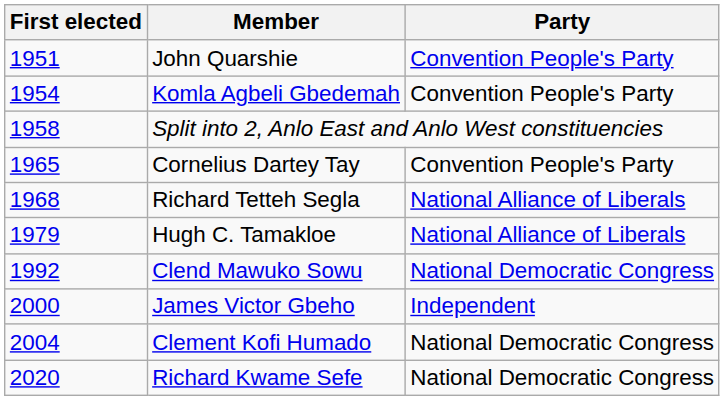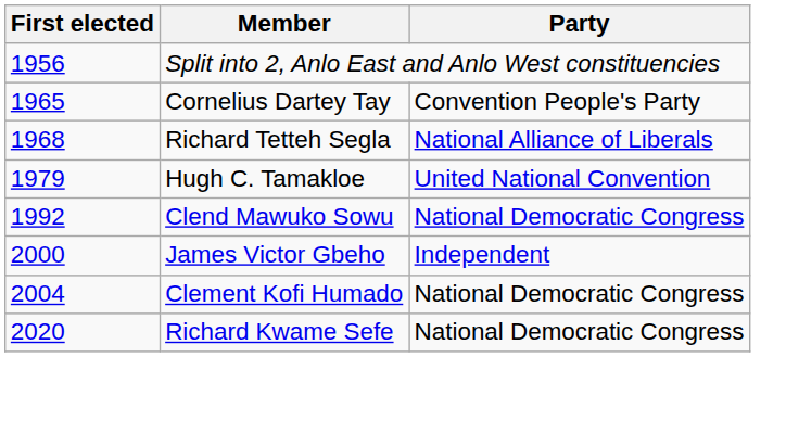 <table class="wikitable">
 <tr>
 <th>First elected</th>
 <th>Member</th>
 <th>Party</th>
 </tr>
 <tr>
-<td><a href='#'>1951</a></td>
-<td>John Quarshie</td>
-<td><a href='#'>Convention People's Party</a></td>
-</tr>
-<tr>
-<td><a href='#'>1954</a></td>
-<td><a href='#'>Komla Agbeli Gbedemah</a></td>
-<td>Convention People's Party</td>
-</tr>
-<tr>
-<td><a href='#'>1958</a></td>
+<td><a href='#'>1956</a></td>
 <td colspan=2><em>Split into 2, Anlo East and Anlo West constituencies</em></td>
 </tr>
 <tr>
 <td><a href='#'>1965</a></td>
 <td>Cornelius Dartey Tay</td>
 <td>Convention People's Party</td>
 </tr>
 <tr>
 <td><a href='#'>1968</a></td>
 <td>Richard Tetteh Segla</td>
 <td><a href='#'>National Alliance of Liberals</a></td>
 </tr>
 <tr>
 <td><a href='#'>1979</a></td>
 <td>Hugh C. Tamakloe</td>
-<td><a href='#'>National Alliance of Liberals</a></td>
+<td><a href='#'>United National Convention</a></td>
 </tr>
 <tr>
 <td><a href='#'>1992</a></td>
 <td><a href='#'>Clend Mawuko Sowu</a></td>
 <td><a href='#'>National Democratic Congress</a></td>
 </tr>
 <tr>
 <td><a href='#'>2000</a></td>
 <td><a href='#'>James Victor Gbeho</a></td>
 <td><a href='#'>Independent</a></td>
 </tr>
 <tr>
 <td><a href='#'>2004</a></td>
 <td><a href='#'>Clement Kofi Humado</a></td>
 <td>National Democratic Congress</td>
 </tr>
 <tr>
 <td><a href='#'>2020</a></td>
 <td><a href='#'>Richard Kwame Sefe</a></td>
 <td>National Democratic Congress</td>
 </tr>
 </table>
